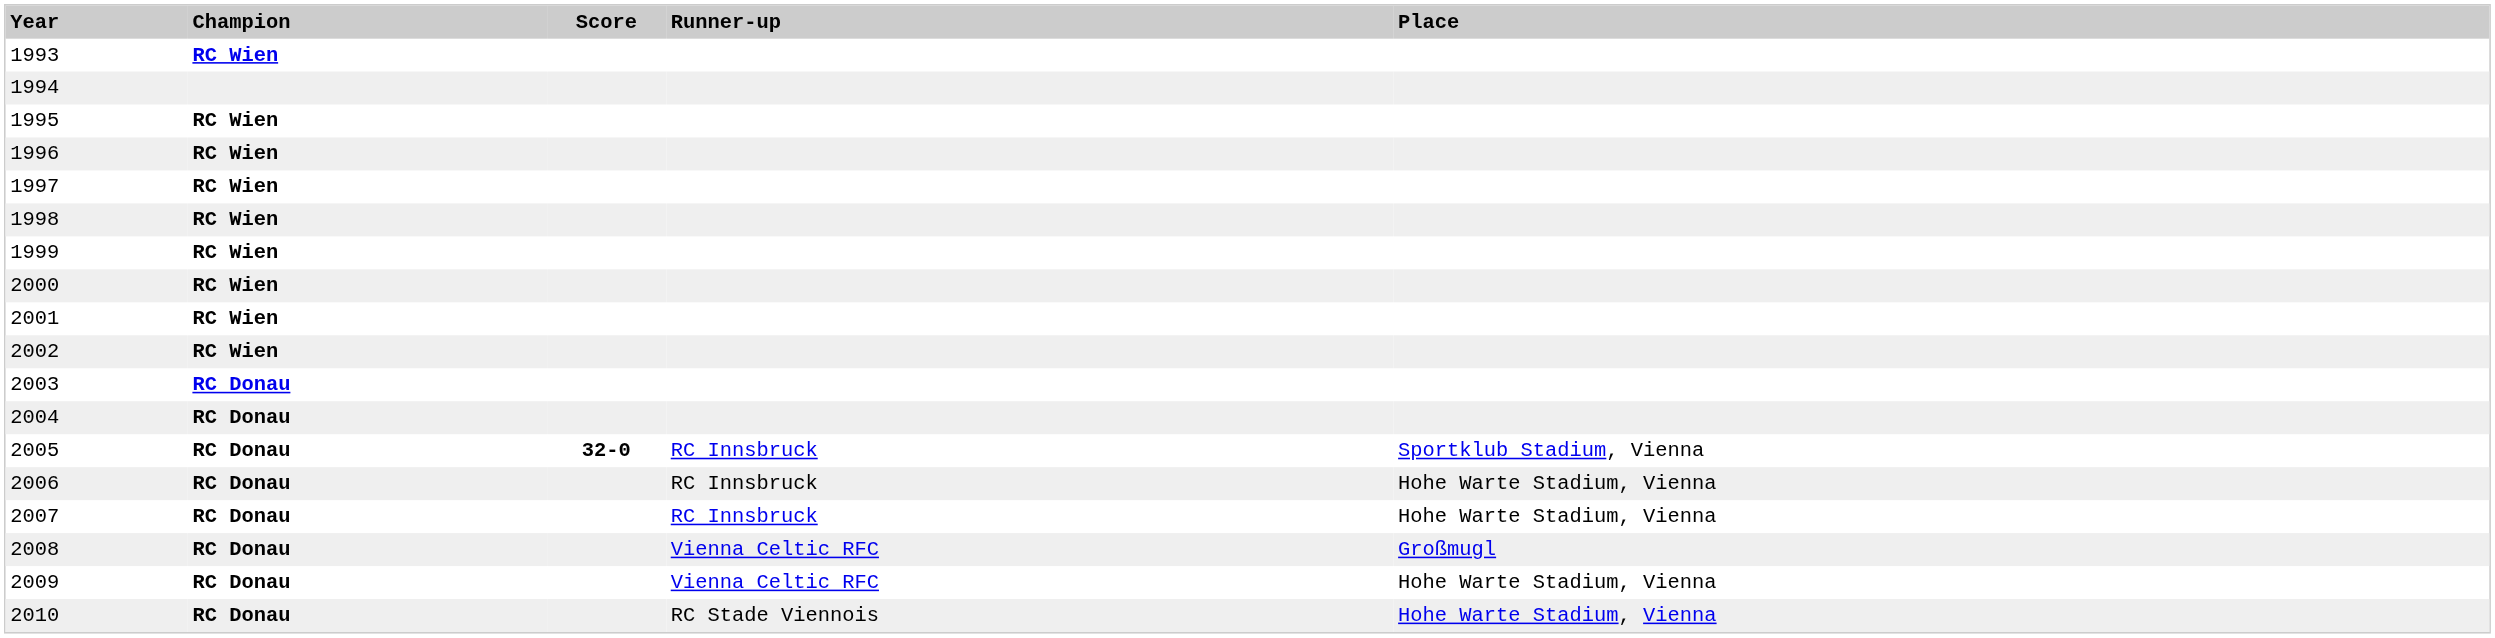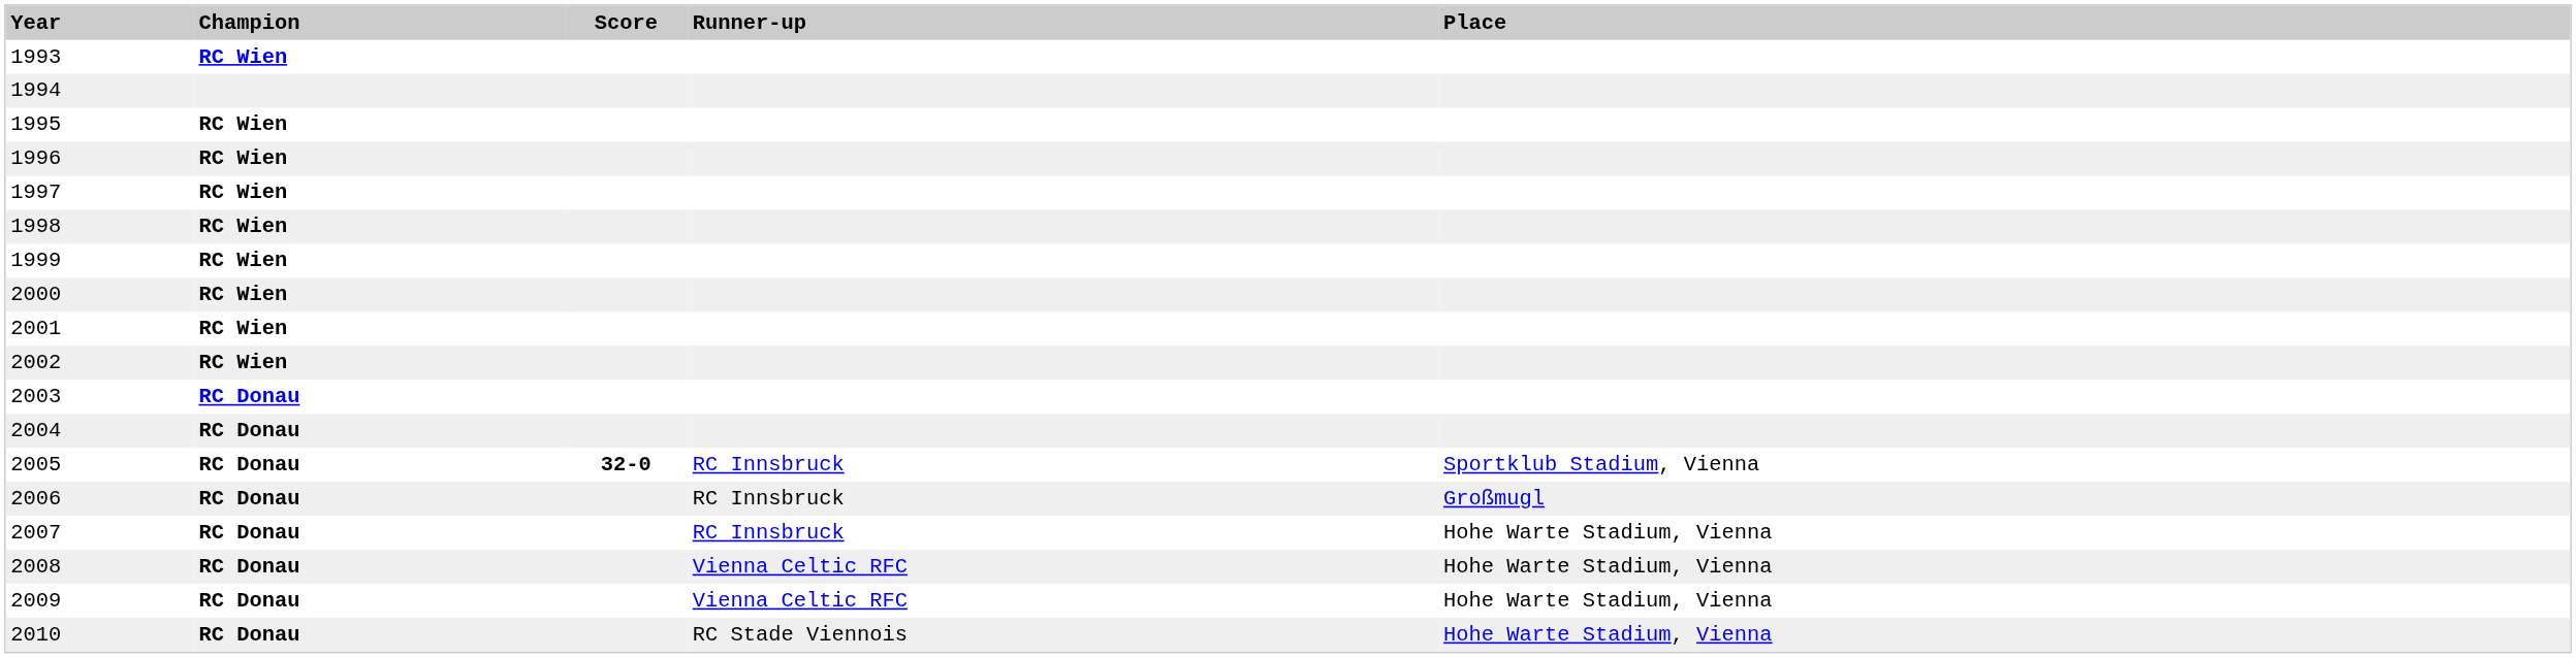 <table border="0" width="100%" align="center" cellspacing="0" cellpadding="3" style="border:1px solid #CCCCCC">
 <tr bgcolor="#E4E4E4">
 <td style="background:#CCCCCC;color:#000000" width="110"><strong>Year</strong></td>
 <td style="background:#CCCCCC;color:#000000"><strong>Champion</strong></td>
 <td style="background:#CCCCCC;color:#000000" width="70" align="center"><strong>Score</strong></td>
 <td style="background:#CCCCCC;color:#000000"><strong>Runner-up</strong></td>
 <td style="background:#CCCCCC;color:#000000"><strong>Place</strong></td>
 </tr>
 <tr>
 <td align=left>1993</td>
 <td><strong><a href='#'>RC Wien</a></strong></td>
 <td></td>
 <td></td>
 <td></td>
 </tr>
 <tr bgcolor="#efefef">
 <td align=left>1994</td>
 <td></td>
 <td></td>
 <td></td>
 <td></td>
 </tr>
 <tr>
 <td align=left>1995</td>
 <td><strong>RC Wien</strong></td>
 <td></td>
 <td></td>
 <td></td>
 </tr>
 <tr bgcolor="#efefef">
 <td align=left>1996</td>
 <td><strong>RC Wien</strong></td>
 <td></td>
 <td></td>
 <td></td>
 </tr>
 <tr>
 <td align=left>1997</td>
 <td><strong>RC Wien</strong></td>
 <td></td>
 <td></td>
 <td></td>
 </tr>
 <tr bgcolor="#efefef">
 <td align=left>1998</td>
 <td><strong>RC Wien</strong></td>
 <td></td>
 <td></td>
 <td></td>
 </tr>
 <tr>
 <td align=left>1999</td>
 <td><strong>RC Wien</strong></td>
 <td></td>
 <td></td>
 <td></td>
 </tr>
 <tr bgcolor="#efefef">
 <td align=left>2000</td>
 <td><strong>RC Wien</strong></td>
 <td></td>
 <td></td>
 <td></td>
 </tr>
 <tr>
 <td align=left>2001</td>
 <td><strong>RC Wien</strong></td>
 <td align=center></td>
 <td></td>
 <td align=left></td>
 </tr>
 <tr bgcolor="#efefef">
 <td align=left>2002</td>
 <td><strong>RC Wien</strong></td>
 <td align=center></td>
 <td></td>
 <td align=left></td>
 </tr>
 <tr>
 <td align=left>2003</td>
 <td><strong><a href='#'>RC Donau</a></strong></td>
 <td align=center></td>
 <td></td>
 <td align=left></td>
 </tr>
 <tr bgcolor="#efefef">
 <td align=left>2004</td>
 <td><strong>RC Donau</strong></td>
 <td align=center></td>
 <td></td>
 <td align=left></td>
 </tr>
 <tr>
 <td align=left>2005</td>
 <td><strong>RC Donau</strong></td>
 <td align=center><strong>32-0</strong></td>
 <td><a href='#'>RC Innsbruck</a></td>
 <td align=left><a href='#'>Sportklub Stadium</a>, Vienna</td>
 </tr>
 <tr bgcolor="#efefef">
 <td align=left>2006</td>
 <td><strong>RC Donau</strong></td>
 <td align=center></td>
 <td>RC Innsbruck</td>
-<td align=left>Hohe Warte Stadium, Vienna</td>
+<td align=left><a href='#'>Großmugl</a></td>
 </tr>
 <tr>
 <td align=left>2007</td>
 <td><strong>RC Donau</strong></td>
 <td align=center></td>
 <td><a href='#'>RC Innsbruck</a></td>
 <td align=left>Hohe Warte Stadium, Vienna</td>
 </tr>
 <tr bgcolor="#efefef">
 <td align=left>2008</td>
 <td><strong>RC Donau</strong></td>
 <td align=center></td>
 <td><a href='#'>Vienna Celtic RFC</a></td>
-<td align=left><a href='#'>Großmugl</a></td>
+<td align=left>Hohe Warte Stadium, Vienna</td>
 </tr>
 <tr>
 <td align=left>2009</td>
 <td><strong>RC Donau</strong></td>
 <td align=center></td>
 <td><a href='#'>Vienna Celtic RFC</a></td>
 <td align=left>Hohe Warte Stadium, Vienna</td>
 </tr>
 <tr bgcolor="#efefef">
 <td align=left>2010</td>
 <td><strong>RC Donau</strong></td>
 <td align=center></td>
 <td>RC Stade Viennois</td>
 <td align=left><a href='#'>Hohe Warte Stadium</a>, <a href='#'>Vienna</a></td>
 </tr>
 </table>
